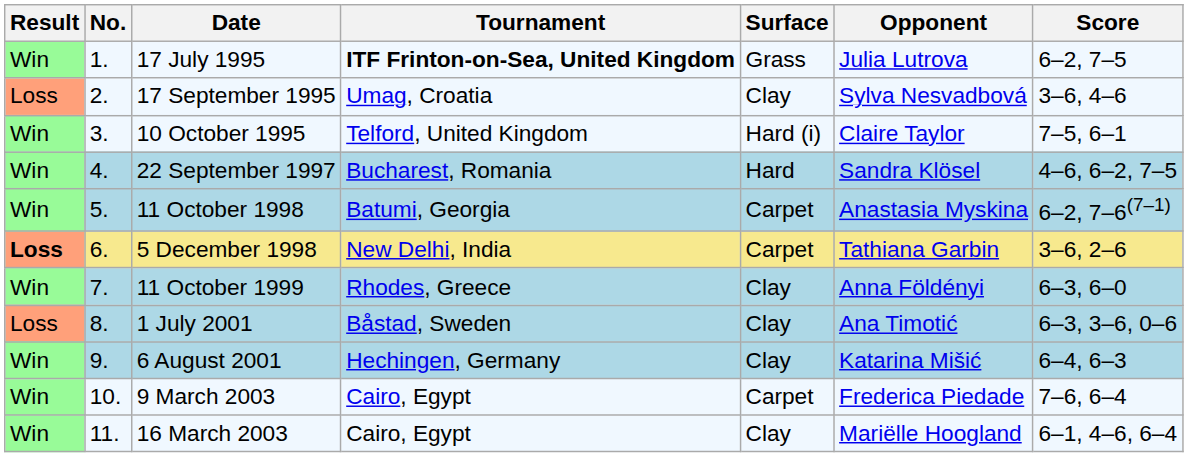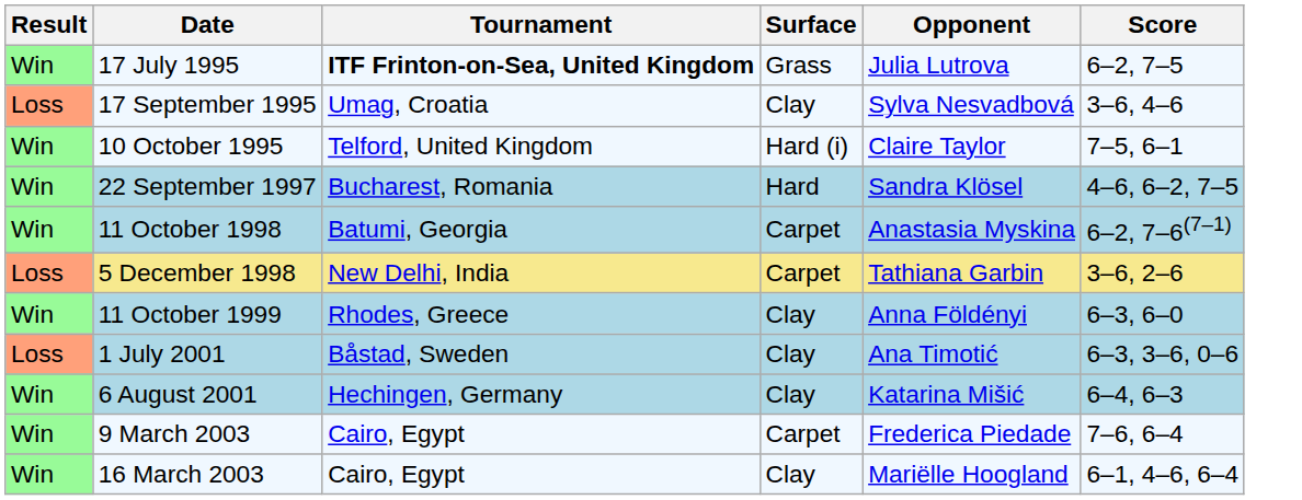 <table class="sortable wikitable" style="font-size:97%;">
 <tr>
 <th>Result</th>
-<th>No.</th>
 <th>Date</th>
 <th>Tournament</th>
 <th>Surface</th>
 <th>Opponent</th>
 <th class="unsortable">Score</th>
 </tr>
 <tr style="background:#f0f8ff;">
 <td style="background:#98fb98;">Win</td>
-<td>1.</td>
 <td>17 July 1995</td>
 <td><strong>ITF Frinton-on-Sea, United Kingdom</strong></td>
 <td>Grass</td>
 <td> <a href='#'>Julia Lutrova</a></td>
 <td>6–2, 7–5</td>
 </tr>
 <tr style="background:#f0f8ff;">
 <td style="background:#ffa07a;">Loss</td>
-<td>2.</td>
 <td>17 September 1995</td>
 <td><a href='#'>Umag</a>, Croatia</td>
 <td>Clay</td>
 <td> <a href='#'>Sylva Nesvadbová</a></td>
 <td>3–6, 4–6</td>
 </tr>
 <tr style="background:#f0f8ff;">
 <td style="background:#98fb98;">Win</td>
-<td>3.</td>
 <td>10 October 1995</td>
 <td><a href='#'>Telford</a>, United Kingdom</td>
 <td>Hard (i)</td>
 <td> <a href='#'>Claire Taylor</a></td>
 <td>7–5, 6–1</td>
 </tr>
 <tr style="background:lightblue;">
 <td style="background:#98fb98;">Win</td>
-<td>4.</td>
 <td>22 September 1997</td>
 <td><a href='#'>Bucharest</a>, Romania</td>
 <td>Hard</td>
 <td> <a href='#'>Sandra Klösel</a></td>
 <td>4–6, 6–2, 7–5</td>
 </tr>
 <tr style="background:lightblue;">
 <td style="background:#98fb98;">Win</td>
-<td>5.</td>
 <td>11 October 1998</td>
 <td><a href='#'>Batumi</a>, Georgia</td>
 <td>Carpet</td>
 <td> <a href='#'>Anastasia Myskina</a></td>
 <td>6–2, 7–6<sup>(7–1)</sup></td>
 </tr>
 <tr style="background:#f7e98e;">
-<td style="background:#ffa07a;"><strong>Loss</strong></td>
-<td>6.</td>
+<td style="background:#ffa07a;">Loss</td>
 <td>5 December 1998</td>
 <td><a href='#'>New Delhi</a>, India</td>
 <td>Carpet</td>
 <td> <a href='#'>Tathiana Garbin</a></td>
 <td>3–6, 2–6</td>
 </tr>
 <tr style="background:lightblue;">
 <td style="background:#98fb98;">Win</td>
-<td>7.</td>
 <td>11 October 1999</td>
 <td><a href='#'>Rhodes</a>, Greece</td>
 <td>Clay</td>
 <td> <a href='#'>Anna Földényi</a></td>
 <td>6–3, 6–0</td>
 </tr>
 <tr style="background:lightblue;">
 <td style="background:#ffa07a;">Loss</td>
-<td>8.</td>
 <td>1 July 2001</td>
 <td><a href='#'>Båstad</a>, Sweden</td>
 <td>Clay</td>
 <td> <a href='#'>Ana Timotić</a></td>
 <td>6–3, 3–6, 0–6</td>
 </tr>
 <tr bgcolor="lightblue">
 <td style="background:#98fb98;">Win</td>
-<td>9.</td>
 <td>6 August 2001</td>
 <td><a href='#'>Hechingen</a>, Germany</td>
 <td>Clay</td>
 <td> <a href='#'>Katarina Mišić</a></td>
 <td>6–4, 6–3</td>
 </tr>
 <tr style="background:#f0f8ff;">
 <td style="background:#98fb98;">Win</td>
-<td>10.</td>
 <td>9 March 2003</td>
 <td><a href='#'>Cairo</a>, Egypt</td>
 <td>Carpet</td>
 <td> <a href='#'>Frederica Piedade</a></td>
 <td>7–6, 6–4</td>
 </tr>
 <tr style="background:#f0f8ff;">
 <td style="background:#98fb98;">Win</td>
-<td>11.</td>
 <td>16 March 2003</td>
 <td>Cairo, Egypt</td>
 <td>Clay</td>
 <td> <a href='#'>Mariëlle Hoogland</a></td>
 <td>6–1, 4–6, 6–4</td>
 </tr>
 </table>
